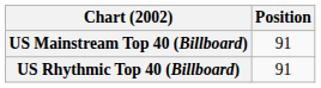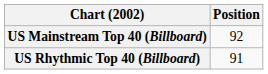 <table class="wikitable sortable plainrowheaders" style="text-align:center">
 <tr>
 <th>Chart (2002)</th>
 <th>Position</th>
 </tr>
 <tr>
 <th scope="row">US Mainstream Top 40 (<em>Billboard</em>)</th>
-<td>91</td>
+<td>92</td>
 </tr>
 <tr>
 <th scope="row">US Rhythmic Top 40 (<em>Billboard</em>)</th>
 <td>91</td>
 </tr>
 </table>
